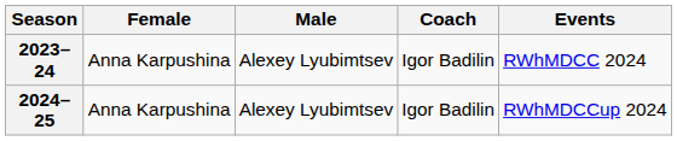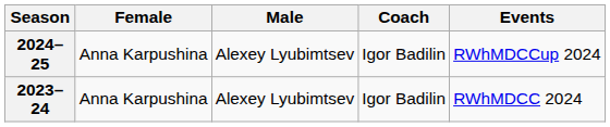 <table class="wikitable">
 <tr>
 <th scope="col" width=60>Season</th>
 <th scope="col">Female</th>
 <th scope="col">Male</th>
 <th scope="col">Coach</th>
 <th scope="col">Events</th>
 </tr>
 <tr>
+<th scope="row">2024–25</th>
+<td>Anna Karpushina</td>
+<td>Alexey Lyubimtsev</td>
+<td>Igor Badilin</td>
+<td><a href='#'>RWhMDCCup</a> 2024 </td>
+</tr>
+<tr>
 <th scope="row">2023–24</th>
 <td>Anna Karpushina</td>
 <td>Alexey Lyubimtsev</td>
 <td>Igor Badilin</td>
 <td><a href='#'>RWhMDCC</a> 2024 </td>
 </tr>
-<tr>
-<th scope="row">2024–25</th>
-<td>Anna Karpushina</td>
-<td>Alexey Lyubimtsev</td>
-<td>Igor Badilin</td>
-<td><a href='#'>RWhMDCCup</a> 2024 </td>
-</tr>
 </table>
